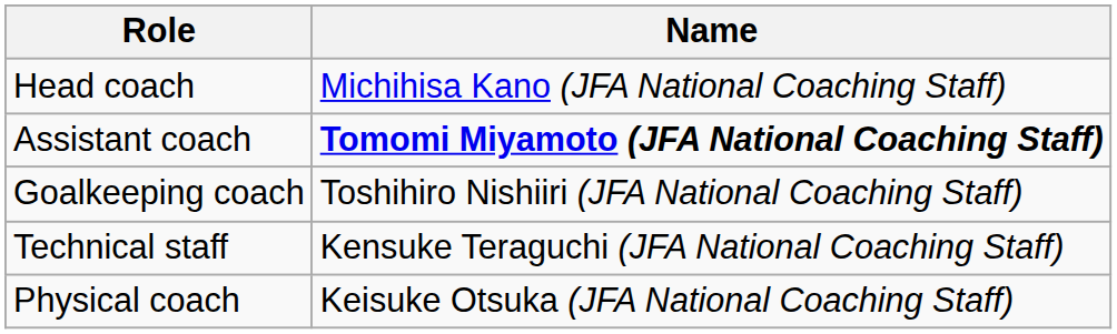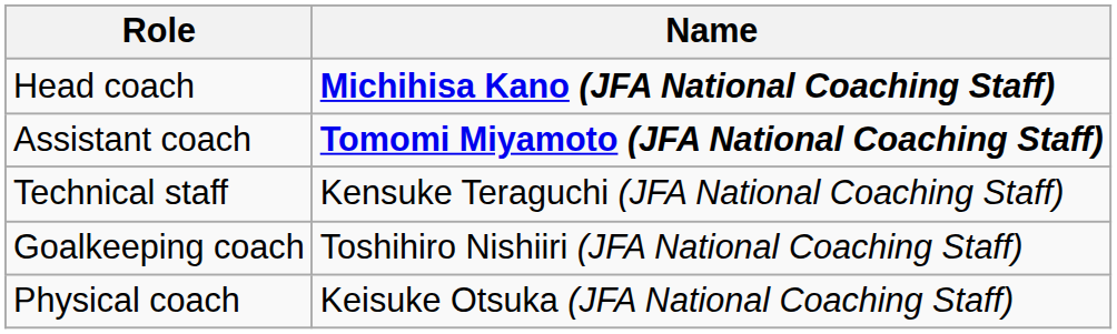 <table class="wikitable">
 <tr>
 <th>Role</th>
 <th>Name</th>
 </tr>
 <tr>
 <td>Head coach</td>
-<td> <a href='#'>Michihisa Kano</a> <em>(JFA National Coaching Staff)</em></td>
+<td><strong> <a href='#'>Michihisa Kano</a> <em>(JFA National Coaching Staff)</em></strong></td>
 </tr>
 <tr>
 <td>Assistant coach</td>
 <td><strong> <a href='#'>Tomomi Miyamoto</a> <em>(JFA National Coaching Staff)</em></strong></td>
 </tr>
 <tr>
+<td>Technical staff</td>
+<td> Kensuke Teraguchi  <em>(JFA National Coaching Staff)</em></td>
+</tr>
+<tr>
 <td>Goalkeeping coach</td>
 <td> Toshihiro Nishiiri <em>(JFA National Coaching Staff)</em></td>
-</tr>
-<tr>
-<td>Technical staff</td>
-<td> Kensuke Teraguchi  <em>(JFA National Coaching Staff)</em></td>
 </tr>
 <tr>
 <td>Physical coach</td>
 <td> Keisuke Otsuka <em>(JFA National Coaching Staff)</em></td>
 </tr>
 </table>
